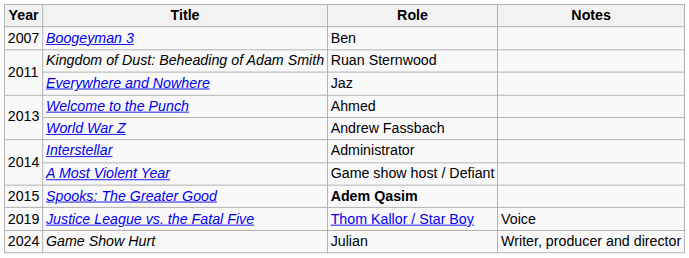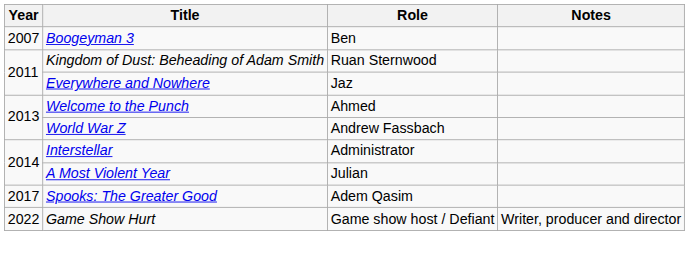 <table class="wikitable sortable plainrowheaders">
 <tr>
 <th scope="col">Year</th>
 <th scope="col">Title</th>
 <th scope="col">Role</th>
 <th scope="col" class="unsortable">Notes</th>
 </tr>
 <tr>
 <td>2007</td>
 <td><em><a href='#'>Boogeyman 3</a></em></td>
 <td>Ben</td>
 <td></td>
 </tr>
 <tr>
 <td rowspan="2">2011</td>
 <td><em>Kingdom of Dust: Beheading of Adam Smith</em></td>
 <td>Ruan Sternwood</td>
 <td></td>
 </tr>
 <tr>
 <td><em><a href='#'>Everywhere and Nowhere</a></em></td>
 <td>Jaz</td>
 <td></td>
 </tr>
 <tr>
 <td rowspan="2">2013</td>
 <td><em><a href='#'>Welcome to the Punch</a></em></td>
 <td>Ahmed</td>
 <td></td>
 </tr>
 <tr>
 <td><em><a href='#'>World War Z</a></em></td>
 <td>Andrew Fassbach</td>
 <td></td>
 </tr>
 <tr>
 <td rowspan="2">2014</td>
 <td><em><a href='#'>Interstellar</a></em></td>
 <td>Administrator</td>
 <td></td>
 </tr>
 <tr>
 <td><em><a href='#'>A Most Violent Year</a></em></td>
-<td>Game show host / Defiant</td>
+<td>Julian</td>
 <td></td>
 </tr>
 <tr>
-<td>2015</td>
+<td>2017</td>
 <td><em><a href='#'>Spooks: The Greater Good</a></em></td>
-<td><strong>Adem Qasim</strong></td>
+<td>Adem Qasim</td>
 <td></td>
 </tr>
 <tr>
-<td>2019</td>
-<td><em><a href='#'>Justice League vs. the Fatal Five</a></em></td>
-<td><a href='#'>Thom Kallor / Star Boy</a></td>
-<td>Voice</td>
-</tr>
-<tr>
-<td>2024</td>
+<td>2022</td>
 <td><em>Game Show Hurt</em></td>
-<td>Julian</td>
+<td>Game show host / Defiant</td>
 <td>Writer, producer and director</td>
 </tr>
 </table>
